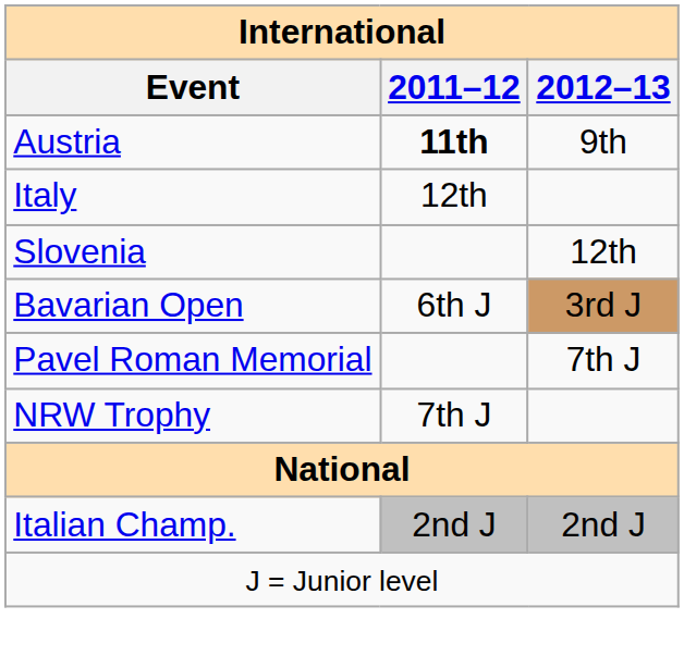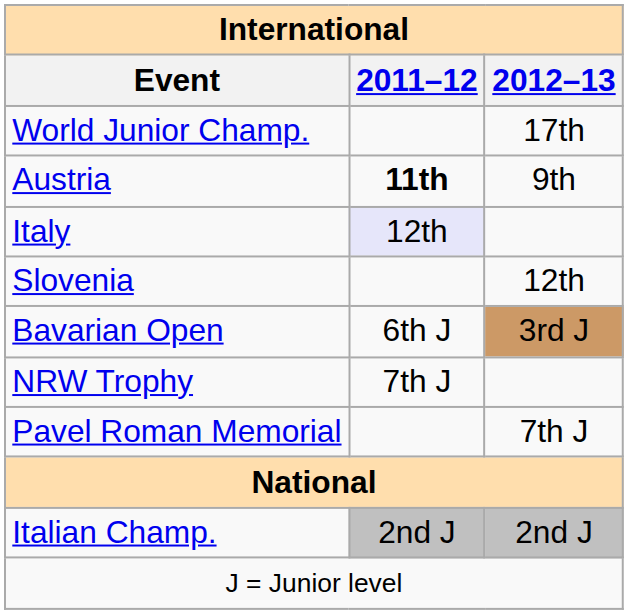 <table class="wikitable" style="text-align:center">
 <tr>
 <th style="background-color: #ffdead; " colspan=3 align=center>International</th>
 </tr>
 <tr>
 <th>Event</th>
 <th><a href='#'>2011–12</a></th>
 <th><a href='#'>2012–13</a></th>
 </tr>
 <tr>
+<td align=left><a href='#'>World Junior Champ.</a></td>
+<td></td>
+<td>17th</td>
+</tr>
+<tr>
 <td align=left> <a href='#'>Austria</a></td>
 <td><strong>11th</strong></td>
 <td>9th</td>
 </tr>
 <tr>
 <td align=left> <a href='#'>Italy</a></td>
-<td>12th</td>
+<td style="background: lavender;">12th</td>
 <td></td>
 </tr>
 <tr>
 <td align=left> <a href='#'>Slovenia</a></td>
 <td></td>
 <td>12th</td>
 </tr>
 <tr>
 <td align=left><a href='#'>Bavarian Open</a></td>
 <td>6th J</td>
 <td bgcolor=cc9966>3rd J</td>
 </tr>
 <tr>
+<td align=left><a href='#'>NRW Trophy</a></td>
+<td>7th J</td>
+<td></td>
+</tr>
+<tr>
 <td align=left><a href='#'>Pavel Roman Memorial</a></td>
 <td></td>
 <td>7th J</td>
-</tr>
-<tr>
-<td align=left><a href='#'>NRW Trophy</a></td>
-<td>7th J</td>
-<td></td>
 </tr>
 <tr>
 <th style="background-color: #ffdead; " colspan=3 align=center>National</th>
 </tr>
 <tr>
 <td align=left><a href='#'>Italian Champ.</a></td>
 <td bgcolor=silver>2nd J</td>
 <td bgcolor=silver>2nd J</td>
 </tr>
 <tr>
 <td colspan=3 align=center><small> J = Junior level </small></td>
 </tr>
 </table>
